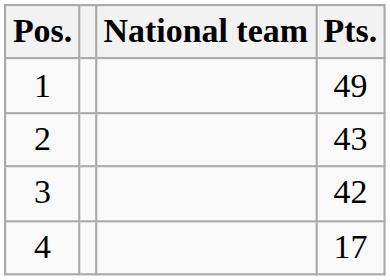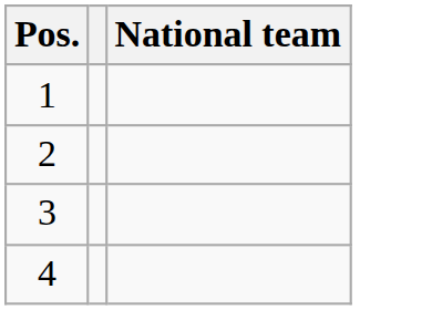 <table class=wikitable>
 <tr>
 <th>Pos.</th>
 <th></th>
 <th>National team</th>
-<th>Pts.</th>
 </tr>
 <tr align=center >
 <td>1</td>
 <td></td>
 <td align=left></td>
-<td>49</td>
 </tr>
 <tr align=center >
 <td>2</td>
 <td></td>
 <td align=left></td>
-<td>43</td>
 </tr>
 <tr align=center>
 <td>3</td>
 <td></td>
 <td align=left></td>
-<td>42</td>
 </tr>
 <tr align=center>
 <td>4</td>
 <td></td>
 <td align=left></td>
-<td>17</td>
 </tr>
 </table>
